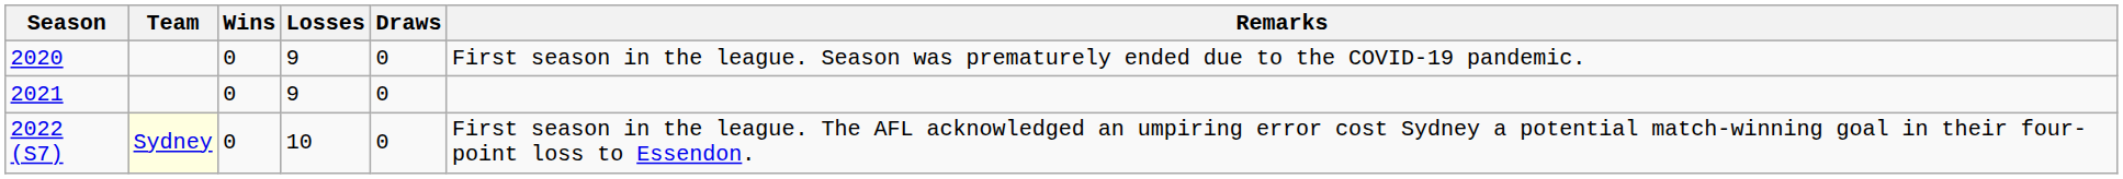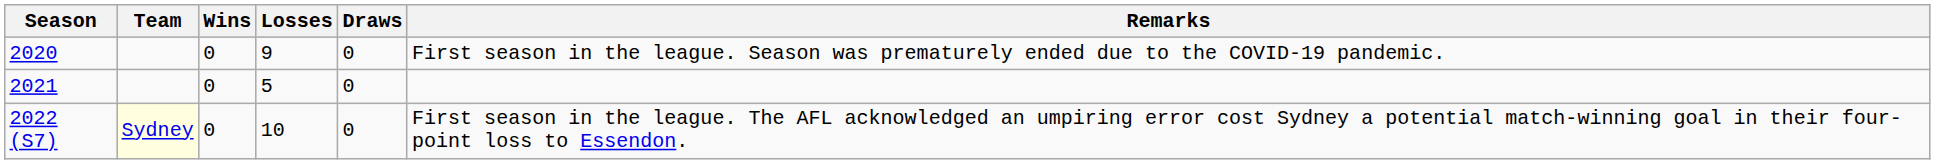 <table class="wikitable sortable">
 <tr>
 <th>Season</th>
 <th>Team</th>
 <th>Wins</th>
 <th>Losses</th>
 <th>Draws</th>
 <th>Remarks</th>
 </tr>
 <tr>
 <td><a href='#'>2020</a></td>
 <td></td>
 <td>0</td>
 <td>9</td>
 <td>0</td>
 <td>First season in the league. Season was prematurely ended due to the COVID-19 pandemic.</td>
 </tr>
 <tr>
 <td><a href='#'>2021</a></td>
 <td></td>
 <td>0</td>
-<td>9</td>
+<td>5</td>
 <td>0</td>
 <td></td>
 </tr>
 <tr>
 <td><a href='#'>2022 (S7)</a></td>
 <td style="background: lightyellow;"><a href='#'>Sydney</a></td>
 <td>0</td>
 <td>10</td>
 <td>0</td>
 <td>First season in the league. The AFL acknowledged an umpiring error cost Sydney a potential match-winning goal in their four-point loss to <a href='#'>Essendon</a>.</td>
 </tr>
 </table>
